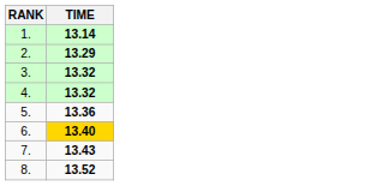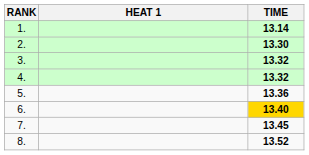 <table class="wikitable" style="border-collapse: collapse; font-size: 90%;">
 <tr>
 <th>RANK</th>
+<th style="width: 20em">HEAT 1</th>
 <th style="width: 5em">TIME</th>
 </tr>
 <tr style="background:#ccffcc;">
 <td align="center">1.</td>
+<td></td>
 <td align="center"><strong>13.14</strong></td>
 </tr>
 <tr style="background:#ccffcc;">
 <td align="center">2.</td>
-<td align="center"><strong>13.29</strong></td>
+<td></td>
+<td align="center"><strong>13.30</strong></td>
 </tr>
 <tr style="background:#ccffcc;">
 <td align="center">3.</td>
+<td></td>
 <td align="center"><strong>13.32</strong></td>
 </tr>
 <tr style="background:#ccffcc;">
 <td align="center">4.</td>
+<td></td>
 <td align="center"><strong>13.32</strong></td>
 </tr>
 <tr>
 <td align="center">5.</td>
+<td></td>
 <td align="center"><strong>13.36</strong></td>
 </tr>
 <tr>
 <td align="center">6.</td>
+<td></td>
 <td align="center" style="background: gold;"><strong>13.40</strong></td>
 </tr>
 <tr>
 <td align="center">7.</td>
-<td align="center"><strong>13.43</strong></td>
+<td></td>
+<td align="center"><strong>13.45</strong></td>
 </tr>
 <tr>
 <td align="center">8.</td>
+<td></td>
 <td align="center"><strong>13.52</strong></td>
 </tr>
 </table>
